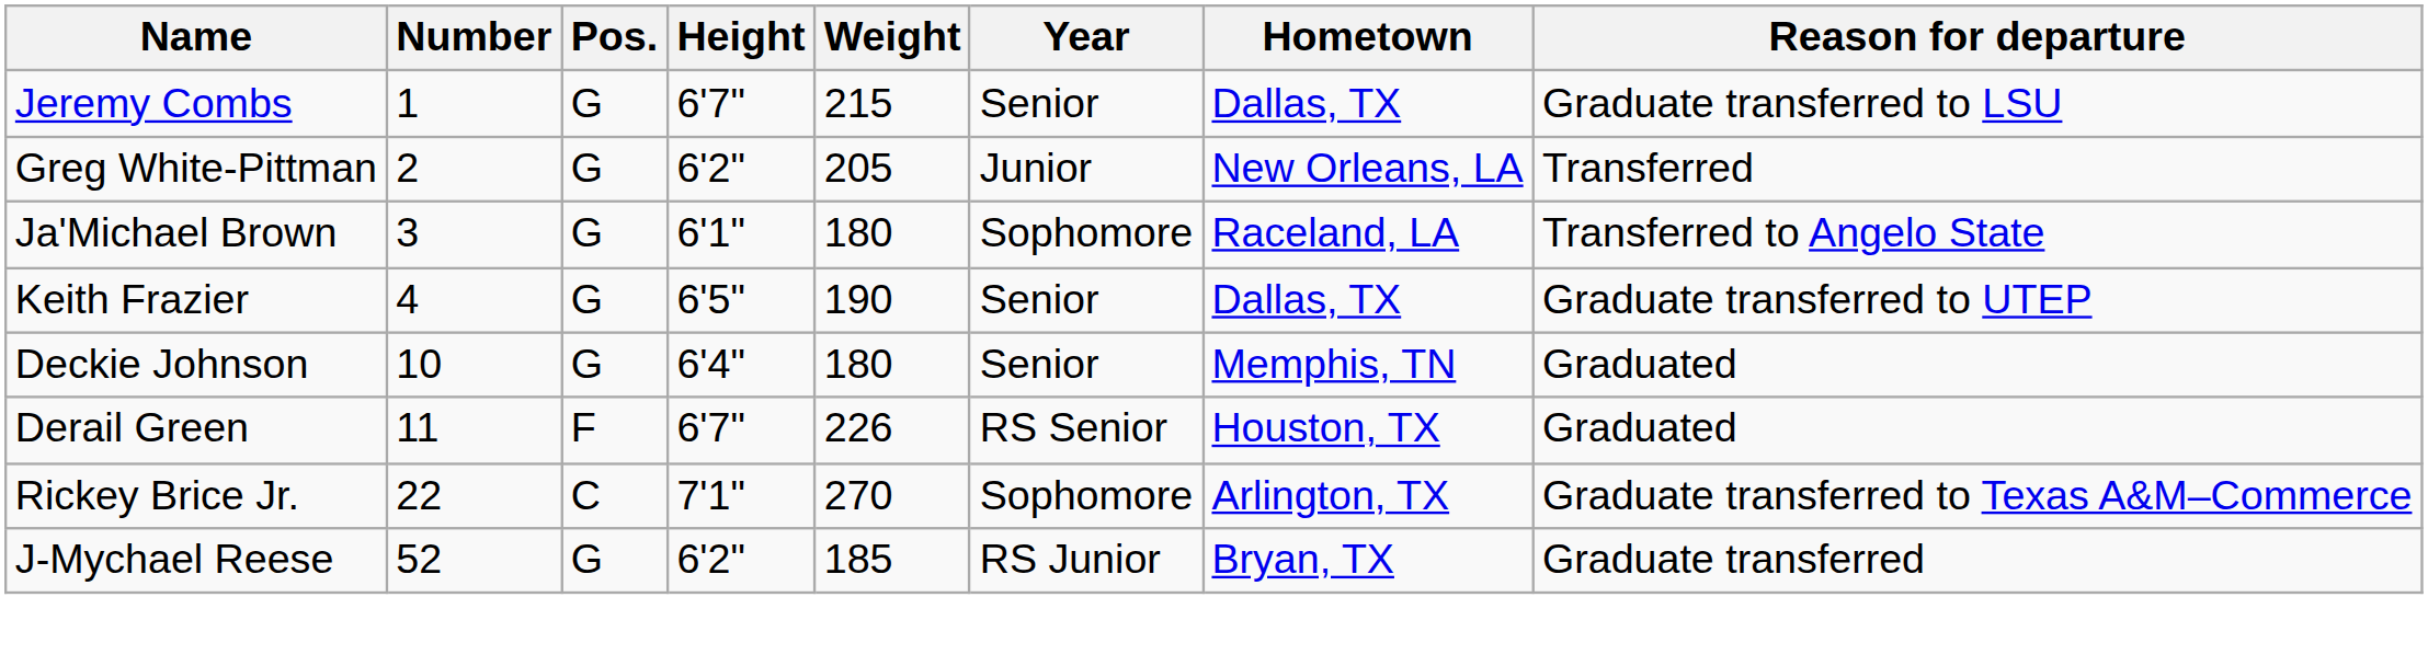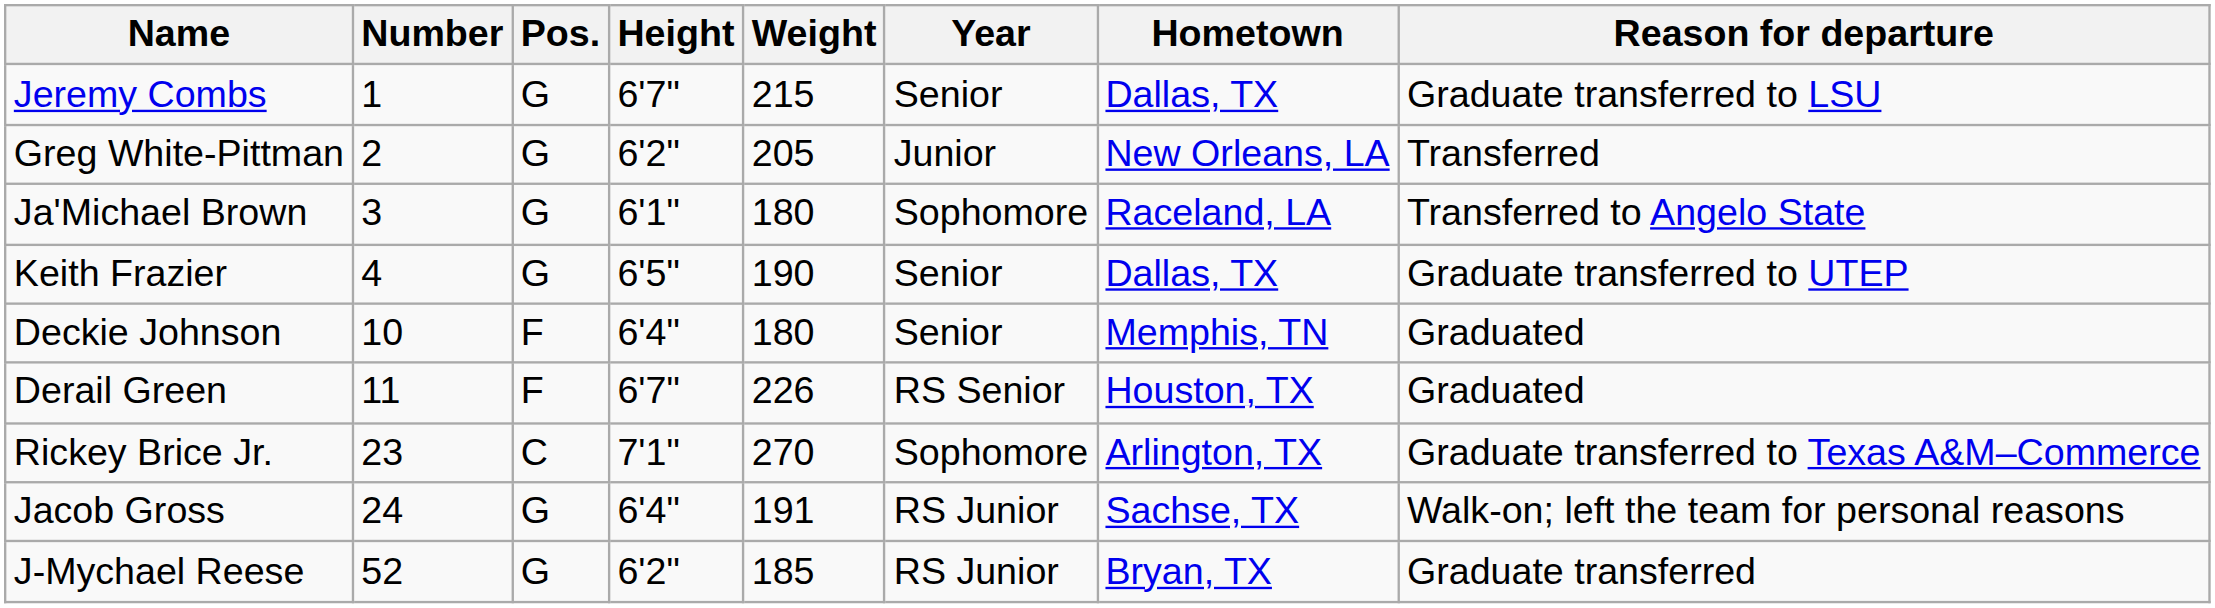 <table class="wikitable sortable" border="1">
 <tr>
 <th>Name</th>
 <th>Number</th>
 <th>Pos.</th>
 <th>Height</th>
 <th>Weight</th>
 <th>Year</th>
 <th>Hometown</th>
 <th class="unsortable">Reason for departure</th>
 </tr>
 <tr>
 <td><a href='#'>Jeremy Combs</a></td>
 <td>1</td>
 <td>G</td>
 <td>6'7"</td>
 <td>215</td>
 <td>Senior</td>
 <td><a href='#'>Dallas, TX</a></td>
 <td>Graduate transferred to <a href='#'>LSU</a></td>
 </tr>
 <tr>
 <td>Greg White-Pittman</td>
 <td>2</td>
 <td>G</td>
 <td>6'2"</td>
 <td>205</td>
 <td>Junior</td>
 <td><a href='#'>New Orleans, LA</a></td>
 <td>Transferred</td>
 </tr>
 <tr>
 <td>Ja'Michael Brown</td>
 <td>3</td>
 <td>G</td>
 <td>6'1"</td>
 <td>180</td>
 <td>Sophomore</td>
 <td><a href='#'>Raceland, LA</a></td>
 <td>Transferred to <a href='#'>Angelo State</a></td>
 </tr>
 <tr>
 <td>Keith Frazier</td>
 <td>4</td>
 <td>G</td>
 <td>6'5"</td>
 <td>190</td>
 <td>Senior</td>
 <td><a href='#'>Dallas, TX</a></td>
 <td>Graduate transferred to <a href='#'>UTEP</a></td>
 </tr>
 <tr>
 <td>Deckie Johnson</td>
 <td>10</td>
-<td>G</td>
+<td>F</td>
 <td>6'4"</td>
 <td>180</td>
 <td>Senior</td>
 <td><a href='#'>Memphis, TN</a></td>
 <td>Graduated</td>
 </tr>
 <tr>
 <td>Derail Green</td>
 <td>11</td>
 <td>F</td>
 <td>6'7"</td>
 <td>226</td>
 <td>RS Senior</td>
 <td><a href='#'>Houston, TX</a></td>
 <td>Graduated</td>
 </tr>
 <tr>
 <td>Rickey Brice Jr.</td>
-<td>22</td>
+<td>23</td>
 <td>C</td>
 <td>7'1"</td>
 <td>270</td>
 <td>Sophomore</td>
 <td><a href='#'>Arlington, TX</a></td>
 <td>Graduate transferred to <a href='#'>Texas A&M–Commerce</a></td>
+</tr>
+<tr>
+<td>Jacob Gross</td>
+<td>24</td>
+<td>G</td>
+<td>6'4"</td>
+<td>191</td>
+<td>RS Junior</td>
+<td><a href='#'>Sachse, TX</a></td>
+<td>Walk-on; left the team for personal reasons</td>
 </tr>
 <tr>
 <td>J-Mychael Reese</td>
 <td>52</td>
 <td>G</td>
 <td>6'2"</td>
 <td>185</td>
 <td>RS Junior</td>
 <td><a href='#'>Bryan, TX</a></td>
 <td>Graduate transferred</td>
 </tr>
 </table>
